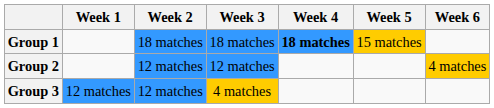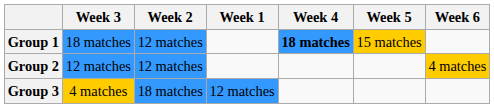 <table class="wikitable" style="margin:0.9em auto; font-size:90%; line-height:1.25em; width:800;">
 <tr>
 <th></th>
+<th>Week 3</th>
+<th>Week 2</th>
 <th>Week 1</th>
-<th>Week 2</th>
-<th>Week 3</th>
 <th>Week 4</th>
 <th>Week 5</th>
 <th>Week 6</th>
 </tr>
 <tr align="center">
 <th>Group 1</th>
+<td bgcolor=#3399ff>18 matches</td>
+<td bgcolor=#3399ff>12 matches</td>
 <td></td>
-<td bgcolor=#3399ff>18 matches</td>
-<td bgcolor=#3399ff>18 matches</td>
 <td bgcolor=#3399ff><strong>18 matches</strong></td>
 <td bgcolor=#ffcc00>15 matches</td>
 <td></td>
 </tr>
 <tr align="center">
 <th>Group 2</th>
-<td></td>
 <td bgcolor=#3399ff>12 matches</td>
 <td bgcolor=#3399ff>12 matches</td>
+<td></td>
 <td></td>
 <td></td>
 <td bgcolor=#ffcc00>4 matches</td>
 </tr>
 <tr align="center">
 <th>Group 3</th>
+<td bgcolor=#ffcc00>4 matches</td>
+<td bgcolor=#3399ff>18 matches</td>
 <td bgcolor=#3399ff>12 matches</td>
-<td bgcolor=#3399ff>12 matches</td>
-<td bgcolor=#ffcc00>4 matches</td>
 <td></td>
 <td></td>
 <td></td>
 </tr>
 </table>
